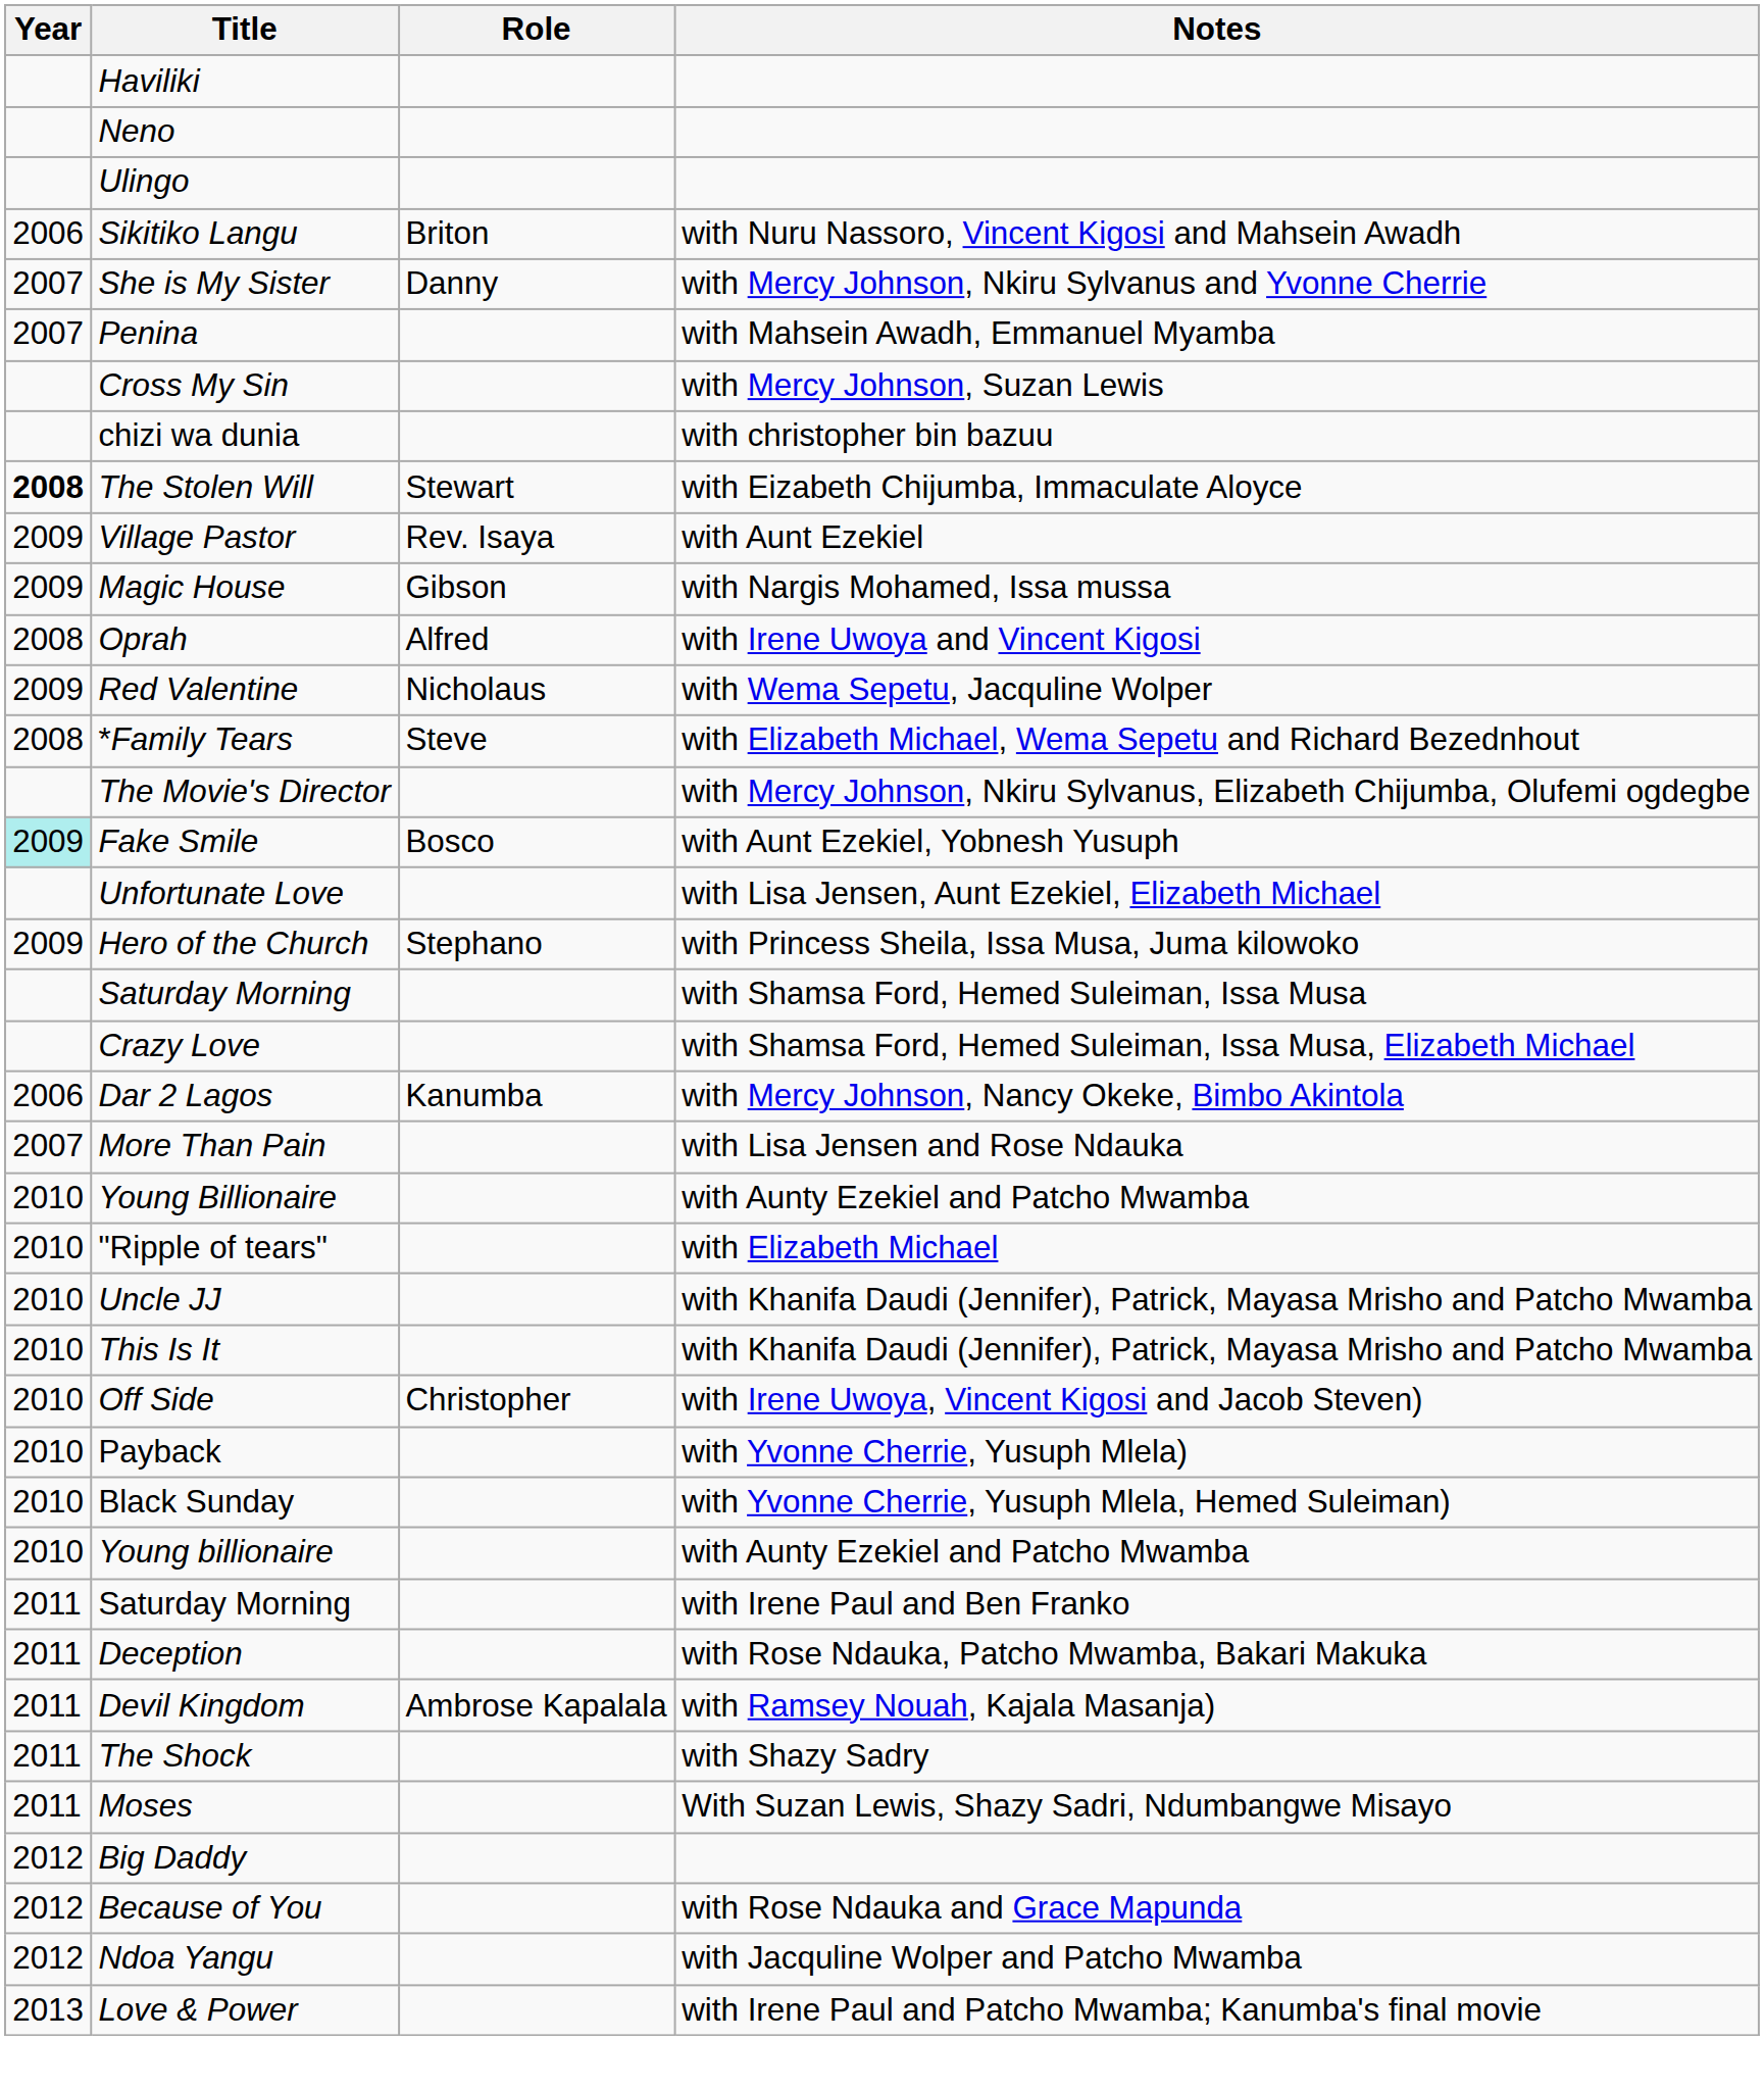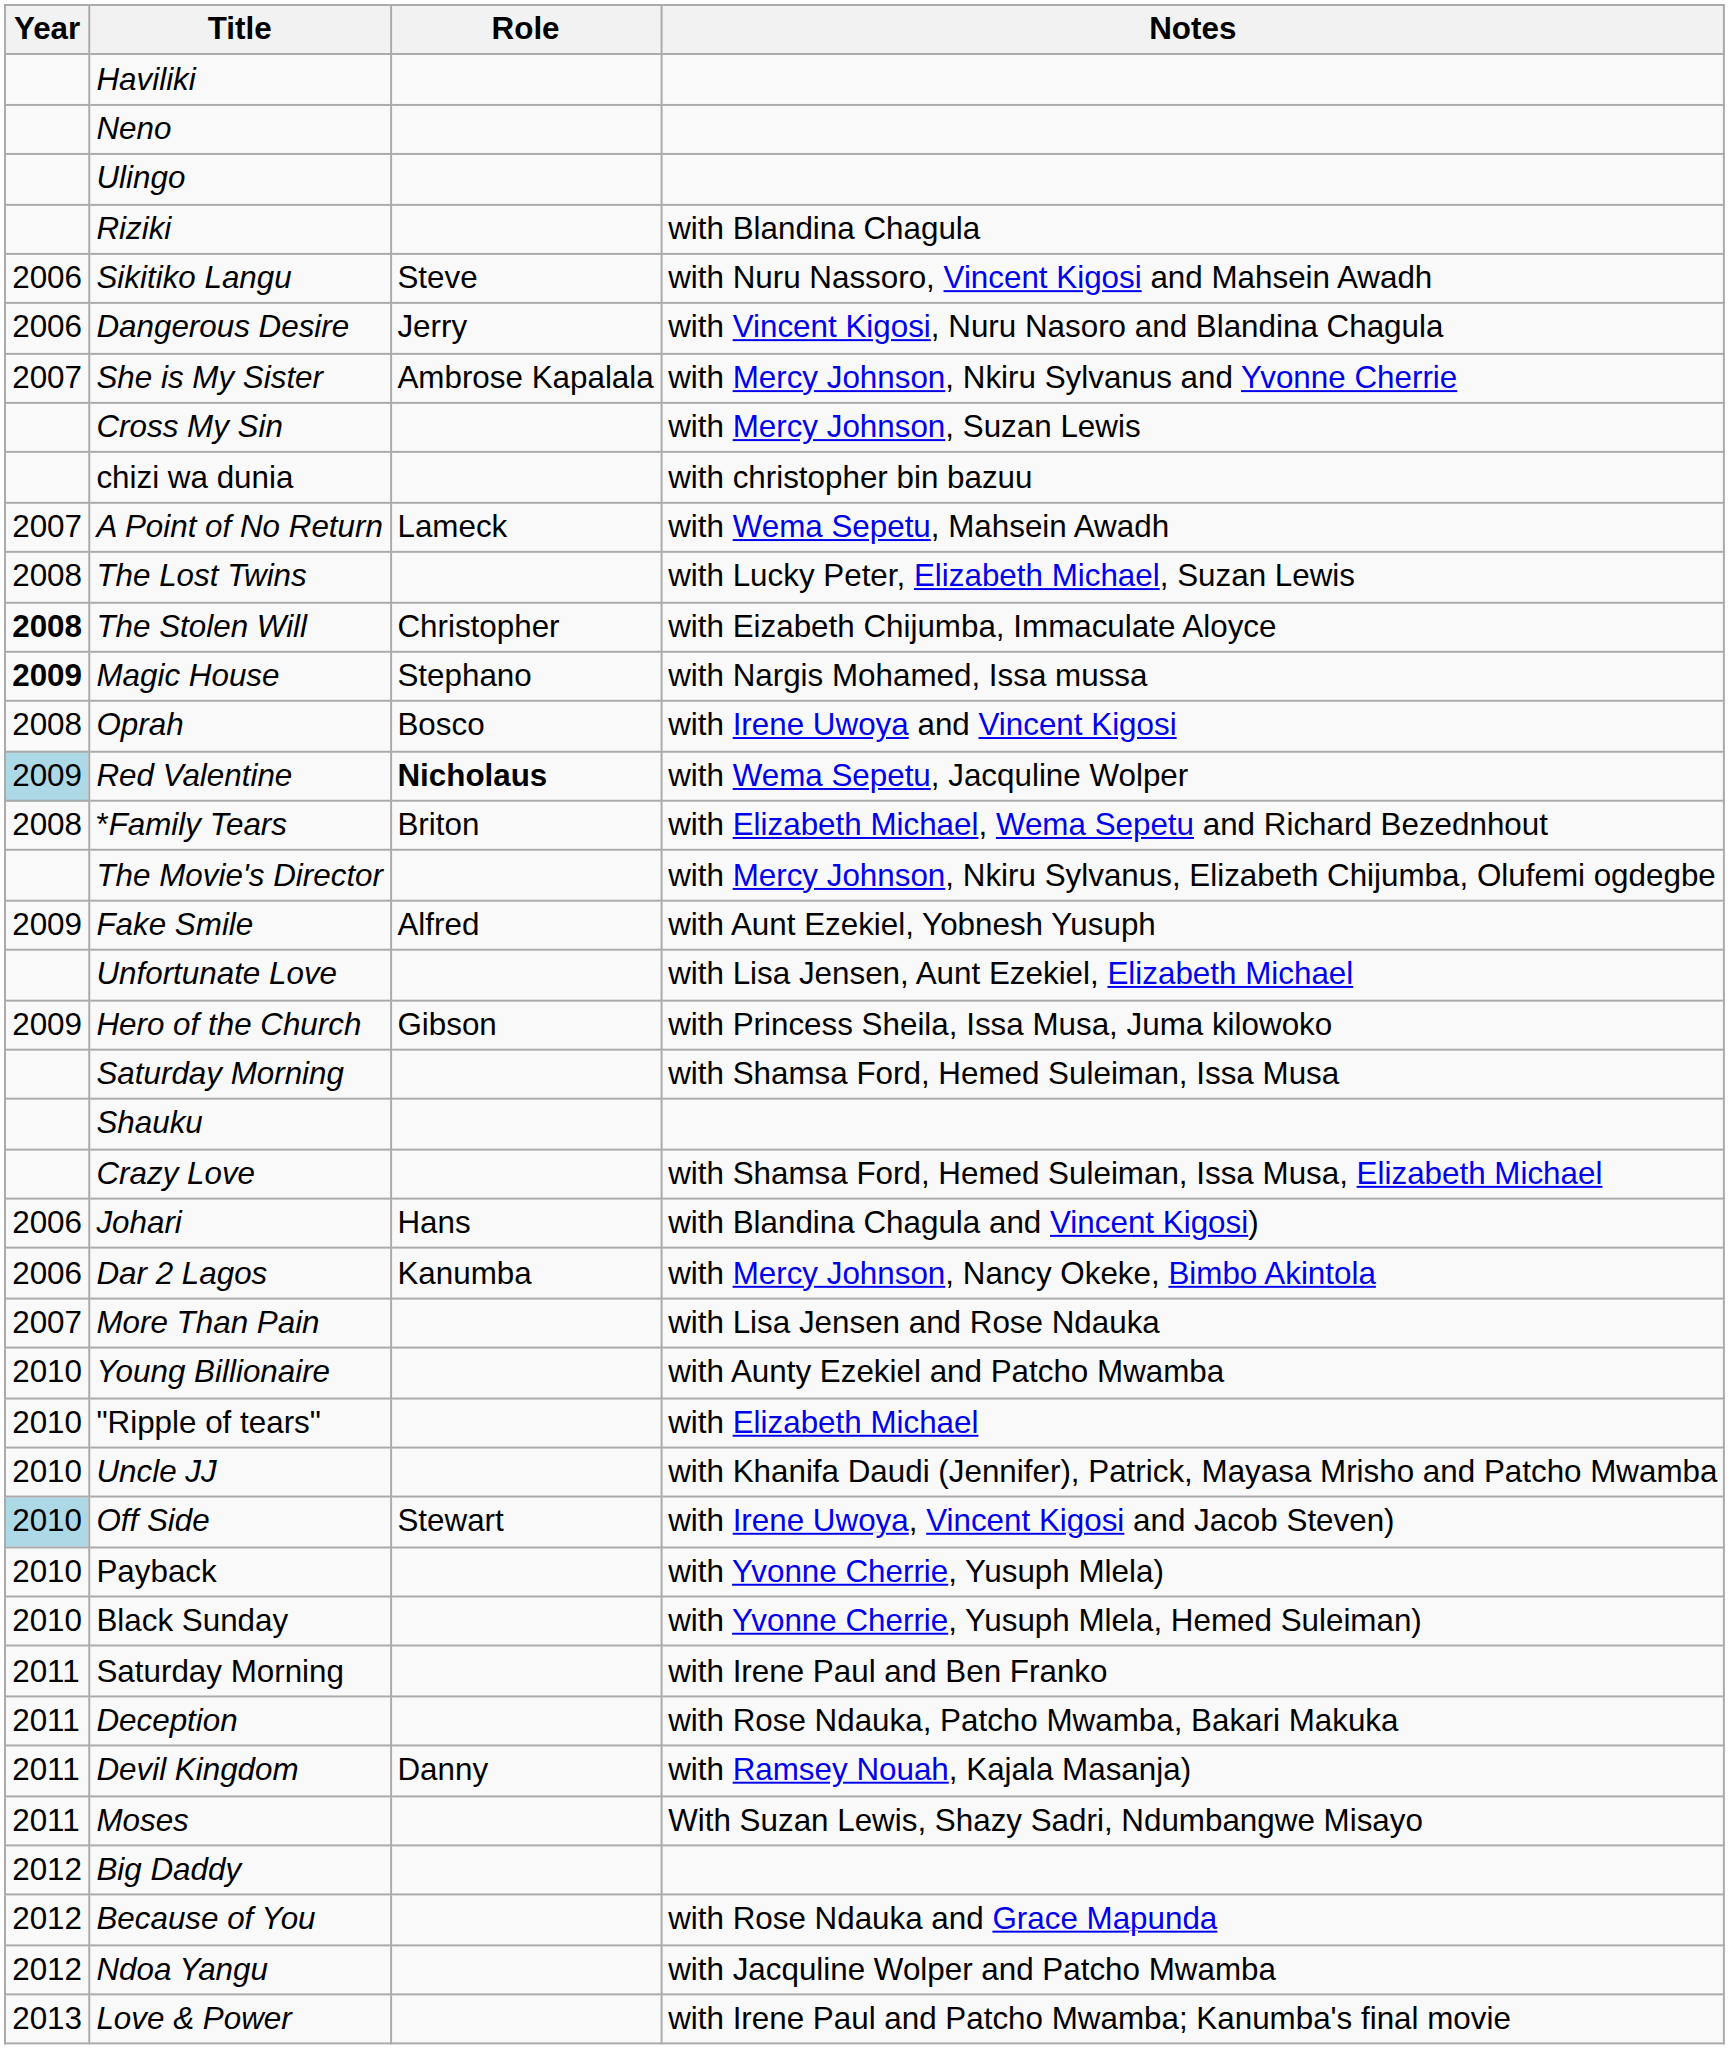 <table class="wikitable sortable mw-collapsible mw-collapsed plainrowheaders">
 <tr>
 <th scope="col">Year</th>
 <th scope="col">Title</th>
 <th>Role</th>
 <th scope="col">Notes</th>
 </tr>
 <tr>
 <td></td>
 <td><em>Haviliki</em></td>
 <td></td>
 <td></td>
 </tr>
 <tr>
 <td></td>
 <td><em>Neno</em></td>
 <td></td>
 <td></td>
 </tr>
 <tr>
 <td></td>
 <td><em>Ulingo</em></td>
 <td></td>
 <td></td>
 </tr>
 <tr>
+<td></td>
+<td><em>Riziki</em></td>
+<td></td>
+<td>with Blandina Chagula</td>
+</tr>
+<tr>
 <td>2006</td>
 <td><em>Sikitiko Langu</em></td>
-<td>Briton</td>
+<td>Steve</td>
 <td>with Nuru Nassoro, <a href='#'>Vincent Kigosi</a> and Mahsein Awadh</td>
+</tr>
+<tr>
+<td>2006</td>
+<td><em>Dangerous Desire</em></td>
+<td>Jerry</td>
+<td>with <a href='#'>Vincent Kigosi</a>, Nuru Nasoro and Blandina Chagula</td>
 </tr>
 <tr>
 <td>2007</td>
 <td><em>She is My Sister</em></td>
-<td>Danny</td>
+<td>Ambrose Kapalala</td>
 <td>with <a href='#'>Mercy Johnson</a>, Nkiru Sylvanus and <a href='#'>Yvonne Cherrie</a></td>
-</tr>
-<tr>
-<td>2007</td>
-<td><em>Penina</em></td>
-<td></td>
-<td>with Mahsein Awadh, Emmanuel Myamba</td>
 </tr>
 <tr>
 <td></td>
 <td><em>Cross My Sin</em></td>
 <td></td>
 <td>with <a href='#'>Mercy Johnson</a>, Suzan Lewis</td>
 </tr>
 <tr>
 <td></td>
 <td>chizi wa dunia</td>
 <td></td>
 <td>with christopher bin bazuu</td>
 </tr>
 <tr>
+<td>2007</td>
+<td><em>A Point of No Return</em></td>
+<td>Lameck</td>
+<td>with <a href='#'>Wema Sepetu</a>, Mahsein Awadh</td>
+</tr>
+<tr>
+<td>2008</td>
+<td><em>The Lost Twins</em></td>
+<td></td>
+<td>with Lucky Peter, <a href='#'>Elizabeth Michael</a>, Suzan Lewis</td>
+</tr>
+<tr>
 <td><strong>2008</strong></td>
 <td><em>The Stolen Will</em></td>
-<td>Stewart</td>
+<td>Christopher</td>
 <td>with Eizabeth Chijumba, Immaculate Aloyce</td>
 </tr>
 <tr>
-<td>2009</td>
-<td><em>Village Pastor</em></td>
-<td>Rev. Isaya</td>
-<td>with Aunt Ezekiel</td>
-</tr>
-<tr>
-<td>2009</td>
+<td><strong>2009</strong></td>
 <td><em>Magic House</em></td>
-<td>Gibson</td>
+<td>Stephano</td>
 <td>with Nargis Mohamed, Issa mussa</td>
 </tr>
 <tr>
 <td>2008</td>
 <td><em>Oprah</em></td>
-<td>Alfred</td>
+<td>Bosco</td>
 <td>with <a href='#'>Irene Uwoya</a> and <a href='#'>Vincent Kigosi</a></td>
 </tr>
 <tr>
-<td>2009</td>
+<td style="background: lightblue;">2009</td>
 <td><em>Red Valentine</em></td>
-<td>Nicholaus</td>
+<td><strong>Nicholaus</strong></td>
 <td>with <a href='#'>Wema Sepetu</a>, Jacquline Wolper</td>
 </tr>
 <tr>
 <td>2008</td>
 <td>*<em>Family Tears</em></td>
-<td>Steve</td>
+<td>Briton</td>
 <td>with <a href='#'>Elizabeth Michael</a>, <a href='#'>Wema Sepetu</a> and Richard Bezednhout</td>
 </tr>
 <tr>
 <td></td>
 <td><em>The Movie's Director</em></td>
 <td></td>
 <td>with <a href='#'>Mercy Johnson</a>, Nkiru Sylvanus, Elizabeth Chijumba, Olufemi ogdegbe</td>
 </tr>
 <tr>
-<td style="background: paleturquoise;">2009</td>
+<td>2009</td>
 <td><em>Fake Smile</em></td>
-<td>Bosco</td>
+<td>Alfred</td>
 <td>with Aunt Ezekiel, Yobnesh Yusuph</td>
 </tr>
 <tr>
 <td></td>
 <td><em>Unfortunate Love</em></td>
 <td></td>
 <td>with Lisa Jensen, Aunt Ezekiel, <a href='#'>Elizabeth Michael</a></td>
 </tr>
 <tr>
 <td>2009</td>
 <td><em>Hero of the Church</em></td>
-<td>Stephano</td>
+<td>Gibson</td>
 <td>with Princess Sheila, Issa Musa, Juma kilowoko</td>
 </tr>
 <tr>
 <td></td>
 <td><em>Saturday Morning</em></td>
 <td></td>
 <td>with Shamsa Ford, Hemed Suleiman, Issa Musa</td>
 </tr>
 <tr>
 <td></td>
+<td><em>Shauku</em></td>
+<td></td>
+<td></td>
+</tr>
+<tr>
+<td></td>
 <td><em>Crazy Love</em></td>
 <td></td>
 <td>with Shamsa Ford, Hemed Suleiman, Issa Musa, <a href='#'>Elizabeth Michael</a></td>
+</tr>
+<tr>
+<td>2006</td>
+<td><em>Johari</em></td>
+<td>Hans</td>
+<td>with Blandina Chagula and <a href='#'>Vincent Kigosi</a>)</td>
 </tr>
 <tr>
 <td>2006</td>
 <td><em>Dar 2 Lagos</em></td>
 <td>Kanumba</td>
 <td>with <a href='#'>Mercy Johnson</a>, Nancy Okeke, <a href='#'>Bimbo Akintola</a></td>
 </tr>
 <tr>
 <td>2007</td>
 <td><em>More Than Pain</em></td>
 <td></td>
 <td>with Lisa Jensen and Rose Ndauka</td>
 </tr>
 <tr>
 <td>2010</td>
 <td><em>Young Billionaire</em></td>
 <td></td>
 <td>with Aunty Ezekiel and Patcho Mwamba</td>
 </tr>
 <tr>
 <td>2010</td>
 <td>"Ripple of tears"</td>
 <td></td>
 <td>with <a href='#'>Elizabeth Michael</a></td>
 </tr>
 <tr>
 <td>2010</td>
 <td><em>Uncle JJ</em></td>
 <td></td>
 <td>with Khanifa Daudi (Jennifer), Patrick, Mayasa Mrisho and Patcho Mwamba</td>
 </tr>
 <tr>
-<td>2010</td>
-<td><em>This Is It</em></td>
-<td></td>
-<td>with Khanifa Daudi (Jennifer), Patrick, Mayasa Mrisho and Patcho Mwamba</td>
-</tr>
-<tr>
-<td>2010</td>
+<td style="background: lightblue;">2010</td>
 <td><em>Off Side</em></td>
-<td>Christopher</td>
+<td>Stewart</td>
 <td>with <a href='#'>Irene Uwoya</a>, <a href='#'>Vincent Kigosi</a> and Jacob Steven)</td>
 </tr>
 <tr>
 <td>2010</td>
 <td>Payback</td>
 <td></td>
 <td>with <a href='#'>Yvonne Cherrie</a>, Yusuph Mlela)</td>
 </tr>
 <tr>
 <td>2010</td>
 <td>Black Sunday</td>
 <td></td>
 <td>with <a href='#'>Yvonne Cherrie</a>, Yusuph Mlela, Hemed Suleiman)</td>
-</tr>
-<tr>
-<td>2010</td>
-<td><em>Young billionaire</em></td>
-<td></td>
-<td>with Aunty Ezekiel and Patcho Mwamba</td>
 </tr>
 <tr>
 <td>2011</td>
 <td>Saturday Morning</td>
 <td></td>
 <td>with Irene Paul and Ben Franko</td>
 </tr>
 <tr>
 <td>2011</td>
 <td><em>Deception</em></td>
 <td></td>
 <td>with Rose Ndauka, Patcho Mwamba, Bakari Makuka</td>
 </tr>
 <tr>
 <td>2011</td>
 <td><em>Devil Kingdom</em></td>
-<td>Ambrose Kapalala</td>
+<td>Danny</td>
 <td>with <a href='#'>Ramsey Nouah</a>, Kajala Masanja)</td>
-</tr>
-<tr>
-<td>2011</td>
-<td><em>The Shock</em></td>
-<td></td>
-<td>with Shazy Sadry</td>
 </tr>
 <tr>
 <td>2011</td>
 <td><em>Moses</em></td>
 <td></td>
 <td>With Suzan Lewis, Shazy Sadri, Ndumbangwe Misayo</td>
 </tr>
 <tr>
 <td>2012</td>
 <td><em>Big Daddy</em></td>
 <td></td>
 <td></td>
 </tr>
 <tr>
 <td>2012</td>
 <td><em>Because of You</em></td>
 <td></td>
 <td>with Rose Ndauka and <a href='#'>Grace Mapunda</a></td>
 </tr>
 <tr>
 <td>2012</td>
 <td><em>Ndoa Yangu</em></td>
 <td></td>
 <td>with Jacquline Wolper and Patcho Mwamba</td>
 </tr>
 <tr>
 <td>2013</td>
 <td><em>Love & Power</em></td>
 <td></td>
 <td>with Irene Paul and Patcho Mwamba; Kanumba's final movie</td>
 </tr>
 </table>
